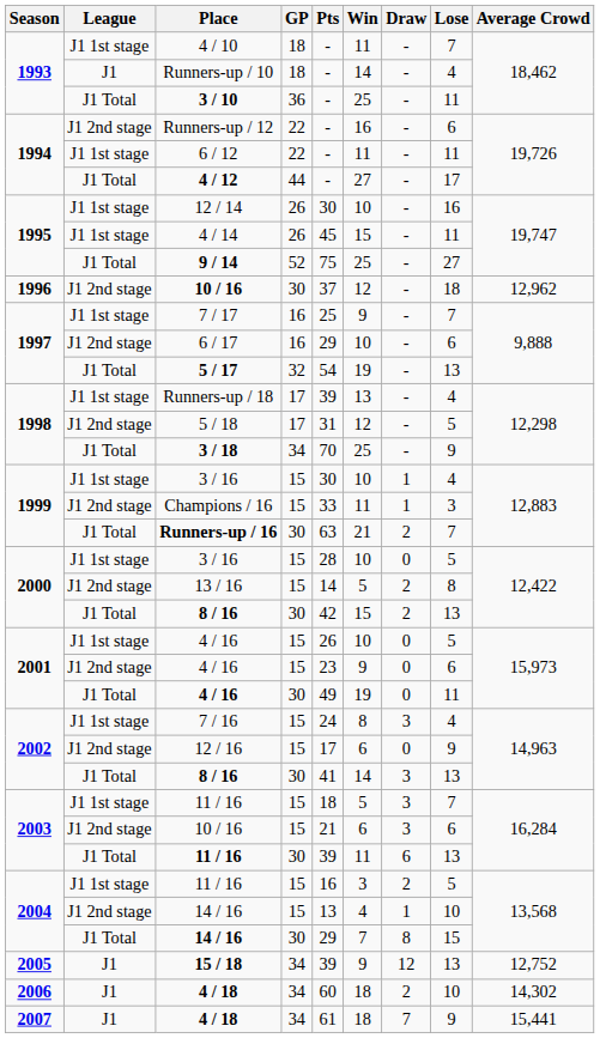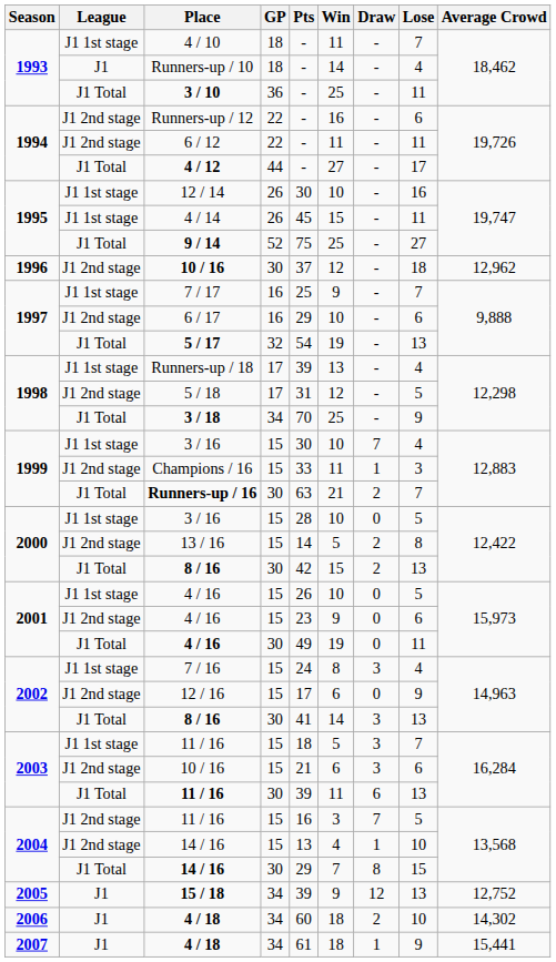 <table class="wikitable" style="text-align: center;">
 <tr>
 <th>Season</th>
 <th>League</th>
 <th>Place</th>
 <th>GP</th>
 <th>Pts</th>
 <th>Win</th>
 <th>Draw</th>
 <th>Lose</th>
 <th>Average Crowd</th>
 </tr>
 <tr>
 <td rowspan="3"><strong><a href='#'>1993</a></strong></td>
 <td>J1 1st stage</td>
 <td>4 / 10</td>
 <td>18</td>
 <td>-</td>
 <td>11</td>
 <td>-</td>
 <td>7</td>
 <td rowspan="3">18,462</td>
 </tr>
 <tr>
 <td>J1</td>
 <td>Runners-up / 10</td>
 <td>18</td>
 <td>-</td>
 <td>14</td>
 <td>-</td>
 <td>4</td>
 </tr>
 <tr>
 <td>J1 Total</td>
 <td><strong>3 / 10</strong></td>
 <td>36</td>
 <td>-</td>
 <td>25</td>
 <td>-</td>
 <td>11</td>
 </tr>
 <tr>
 <td rowspan="3"><strong>1994</strong></td>
 <td>J1 2nd stage</td>
 <td>Runners-up / 12</td>
 <td>22</td>
 <td>-</td>
 <td>16</td>
 <td>-</td>
 <td>6</td>
 <td rowspan="3">19,726</td>
 </tr>
 <tr>
-<td>J1 1st stage</td>
+<td>J1 2nd stage</td>
 <td>6 / 12</td>
 <td>22</td>
 <td>-</td>
 <td>11</td>
 <td>-</td>
 <td>11</td>
 </tr>
 <tr>
 <td>J1 Total</td>
 <td><strong>4 / 12</strong></td>
 <td>44</td>
 <td>-</td>
 <td>27</td>
 <td>-</td>
 <td>17</td>
 </tr>
 <tr>
 <td rowspan="3"><strong>1995</strong></td>
 <td>J1 1st stage</td>
 <td>12 / 14</td>
 <td>26</td>
 <td>30</td>
 <td>10</td>
 <td>-</td>
 <td>16</td>
 <td rowspan="3">19,747</td>
 </tr>
 <tr>
 <td>J1 1st stage</td>
 <td>4 / 14</td>
 <td>26</td>
 <td>45</td>
 <td>15</td>
 <td>-</td>
 <td>11</td>
 </tr>
 <tr>
 <td>J1 Total</td>
 <td><strong>9 / 14</strong></td>
 <td>52</td>
 <td>75</td>
 <td>25</td>
 <td>-</td>
 <td>27</td>
 </tr>
 <tr>
 <td><strong>1996</strong></td>
 <td>J1 2nd stage</td>
 <td><strong>10 / 16</strong></td>
 <td>30</td>
 <td>37</td>
 <td>12</td>
 <td>-</td>
 <td>18</td>
 <td>12,962</td>
 </tr>
 <tr>
 <td rowspan="3"><strong>1997</strong></td>
 <td>J1 1st stage</td>
 <td>7 / 17</td>
 <td>16</td>
 <td>25</td>
 <td>9</td>
 <td>-</td>
 <td>7</td>
 <td rowspan="3">9,888</td>
 </tr>
 <tr>
 <td>J1 2nd stage</td>
 <td>6 / 17</td>
 <td>16</td>
 <td>29</td>
 <td>10</td>
 <td>-</td>
 <td>6</td>
 </tr>
 <tr>
 <td>J1 Total</td>
 <td><strong>5 / 17</strong></td>
 <td>32</td>
 <td>54</td>
 <td>19</td>
 <td>-</td>
 <td>13</td>
 </tr>
 <tr>
 <td rowspan="3"><strong>1998</strong></td>
 <td>J1 1st stage</td>
 <td>Runners-up / 18</td>
 <td>17</td>
 <td>39</td>
 <td>13</td>
 <td>-</td>
 <td>4</td>
 <td rowspan="3">12,298</td>
 </tr>
 <tr>
 <td>J1 2nd stage</td>
 <td>5 / 18</td>
 <td>17</td>
 <td>31</td>
 <td>12</td>
 <td>-</td>
 <td>5</td>
 </tr>
 <tr>
 <td>J1 Total</td>
 <td><strong>3 / 18</strong></td>
 <td>34</td>
 <td>70</td>
 <td>25</td>
 <td>-</td>
 <td>9</td>
 </tr>
 <tr>
 <td rowspan="3"><strong>1999</strong></td>
 <td>J1 1st stage</td>
 <td>3 / 16</td>
 <td>15</td>
 <td>30</td>
 <td>10</td>
-<td>1</td>
+<td>7</td>
 <td>4</td>
 <td rowspan="3">12,883</td>
 </tr>
 <tr>
 <td>J1 2nd stage</td>
 <td>Champions / 16</td>
 <td>15</td>
 <td>33</td>
 <td>11</td>
 <td>1</td>
 <td>3</td>
 </tr>
 <tr>
 <td>J1 Total</td>
 <td><strong>Runners-up / 16</strong></td>
 <td>30</td>
 <td>63</td>
 <td>21</td>
 <td>2</td>
 <td>7</td>
 </tr>
 <tr>
 <td rowspan="3"><strong>2000</strong></td>
 <td>J1 1st stage</td>
 <td>3 / 16</td>
 <td>15</td>
 <td>28</td>
 <td>10</td>
 <td>0</td>
 <td>5</td>
 <td rowspan="3">12,422</td>
 </tr>
 <tr>
 <td>J1 2nd stage</td>
 <td>13 / 16</td>
 <td>15</td>
 <td>14</td>
 <td>5</td>
 <td>2</td>
 <td>8</td>
 </tr>
 <tr>
 <td>J1 Total</td>
 <td><strong>8 / 16</strong></td>
 <td>30</td>
 <td>42</td>
 <td>15</td>
 <td>2</td>
 <td>13</td>
 </tr>
 <tr>
 <td rowspan="3"><strong>2001</strong></td>
 <td>J1 1st stage</td>
 <td>4 / 16</td>
 <td>15</td>
 <td>26</td>
 <td>10</td>
 <td>0</td>
 <td>5</td>
 <td rowspan="3">15,973</td>
 </tr>
 <tr>
 <td>J1 2nd stage</td>
 <td>4 / 16</td>
 <td>15</td>
 <td>23</td>
 <td>9</td>
 <td>0</td>
 <td>6</td>
 </tr>
 <tr>
 <td>J1 Total</td>
 <td><strong>4 / 16</strong></td>
 <td>30</td>
 <td>49</td>
 <td>19</td>
 <td>0</td>
 <td>11</td>
 </tr>
 <tr>
 <td rowspan="3"><strong><a href='#'>2002</a></strong></td>
 <td>J1 1st stage</td>
 <td>7 / 16</td>
 <td>15</td>
 <td>24</td>
 <td>8</td>
 <td>3</td>
 <td>4</td>
 <td rowspan="3">14,963</td>
 </tr>
 <tr>
 <td>J1 2nd stage</td>
 <td>12 / 16</td>
 <td>15</td>
 <td>17</td>
 <td>6</td>
 <td>0</td>
 <td>9</td>
 </tr>
 <tr>
 <td>J1 Total</td>
 <td><strong>8 / 16</strong></td>
 <td>30</td>
 <td>41</td>
 <td>14</td>
 <td>3</td>
 <td>13</td>
 </tr>
 <tr>
 <td rowspan="3"><strong><a href='#'>2003</a></strong></td>
 <td>J1 1st stage</td>
 <td>11 / 16</td>
 <td>15</td>
 <td>18</td>
 <td>5</td>
 <td>3</td>
 <td>7</td>
 <td rowspan="3">16,284</td>
 </tr>
 <tr>
 <td>J1 2nd stage</td>
 <td>10 / 16</td>
 <td>15</td>
 <td>21</td>
 <td>6</td>
 <td>3</td>
 <td>6</td>
 </tr>
 <tr>
 <td>J1 Total</td>
 <td><strong>11 / 16</strong></td>
 <td>30</td>
 <td>39</td>
 <td>11</td>
 <td>6</td>
 <td>13</td>
 </tr>
 <tr>
 <td rowspan="3"><strong><a href='#'>2004</a></strong></td>
-<td>J1 1st stage</td>
+<td>J1 2nd stage</td>
 <td>11 / 16</td>
 <td>15</td>
 <td>16</td>
 <td>3</td>
-<td>2</td>
+<td>7</td>
 <td>5</td>
 <td rowspan="3">13,568</td>
 </tr>
 <tr>
 <td>J1 2nd stage</td>
 <td>14 / 16</td>
 <td>15</td>
 <td>13</td>
 <td>4</td>
 <td>1</td>
 <td>10</td>
 </tr>
 <tr>
 <td>J1 Total</td>
 <td><strong>14 / 16</strong></td>
 <td>30</td>
 <td>29</td>
 <td>7</td>
 <td>8</td>
 <td>15</td>
 </tr>
 <tr>
 <td><strong><a href='#'>2005</a></strong></td>
 <td>J1</td>
 <td><strong>15 / 18</strong></td>
 <td>34</td>
 <td>39</td>
 <td>9</td>
 <td>12</td>
 <td>13</td>
 <td>12,752</td>
 </tr>
 <tr>
 <td><strong><a href='#'>2006</a></strong></td>
 <td>J1</td>
 <td><strong>4 / 18</strong></td>
 <td>34</td>
 <td>60</td>
 <td>18</td>
 <td>2</td>
 <td>10</td>
 <td>14,302</td>
 </tr>
 <tr>
 <td><strong><a href='#'>2007</a></strong></td>
 <td>J1</td>
 <td><strong>4 / 18</strong></td>
 <td>34</td>
 <td>61</td>
 <td>18</td>
-<td>7</td>
+<td>1</td>
 <td>9</td>
 <td>15,441</td>
 </tr>
 </table>
